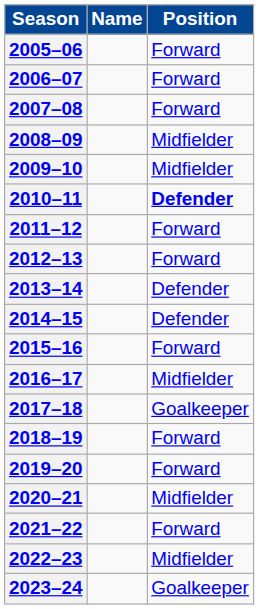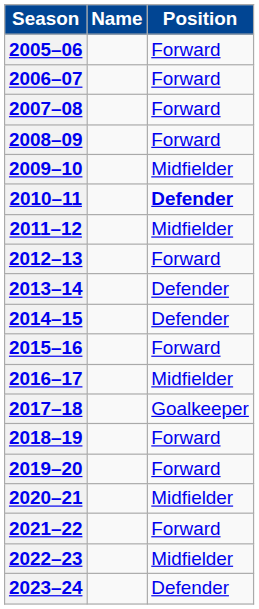 <table class="wikitable sortable">
 <tr>
 <th scope="col" style="background-color:#014593; color:white;;">Season</th>
 <th scope="col" style="background-color:#014593; color:white;;">Name</th>
 <th scope="col" style="background-color:#014593; color:white;;">Position</th>
 </tr>
 <tr>
 <th><a href='#'>2005–06</a></th>
 <td> </td>
 <td><a href='#'>Forward</a></td>
 </tr>
 <tr>
 <th><a href='#'>2006–07</a></th>
 <td> </td>
 <td><a href='#'>Forward</a></td>
 </tr>
 <tr>
 <th><a href='#'>2007–08</a></th>
 <td> </td>
 <td><a href='#'>Forward</a></td>
 </tr>
 <tr>
 <th><a href='#'>2008–09</a></th>
 <td> </td>
-<td><a href='#'>Midfielder</a></td>
+<td><a href='#'>Forward</a></td>
 </tr>
 <tr>
 <th><a href='#'>2009–10</a></th>
 <td> </td>
 <td><a href='#'>Midfielder</a></td>
 </tr>
 <tr>
 <th><a href='#'>2010–11</a></th>
 <td> <strong></strong></td>
 <td><strong><a href='#'>Defender</a></strong></td>
 </tr>
 <tr>
 <th><a href='#'>2011–12</a></th>
 <td> </td>
-<td><a href='#'>Forward</a></td>
+<td><a href='#'>Midfielder</a></td>
 </tr>
 <tr>
 <th><a href='#'>2012–13</a></th>
 <td> </td>
 <td><a href='#'>Forward</a></td>
 </tr>
 <tr>
 <th><a href='#'>2013–14</a></th>
 <td> </td>
 <td><a href='#'>Defender</a></td>
 </tr>
 <tr>
 <th><a href='#'>2014–15</a></th>
 <td> </td>
 <td><a href='#'>Defender</a></td>
 </tr>
 <tr>
 <th><a href='#'>2015–16</a></th>
 <td> </td>
 <td><a href='#'>Forward</a></td>
 </tr>
 <tr>
 <th><a href='#'>2016–17</a></th>
 <td> </td>
 <td><a href='#'>Midfielder</a></td>
 </tr>
 <tr>
 <th><a href='#'>2017–18</a></th>
 <td> <strong></strong></td>
 <td><a href='#'>Goalkeeper</a></td>
 </tr>
 <tr>
 <th><a href='#'>2018–19</a></th>
 <td> </td>
 <td><a href='#'>Forward</a></td>
 </tr>
 <tr>
 <th><a href='#'>2019–20</a></th>
 <td> <strong></strong></td>
 <td><a href='#'>Forward</a></td>
 </tr>
 <tr>
 <th><a href='#'>2020–21</a></th>
 <td> </td>
 <td><a href='#'>Midfielder</a></td>
 </tr>
 <tr>
 <th><a href='#'>2021–22</a></th>
 <td> </td>
 <td><a href='#'>Forward</a></td>
 </tr>
 <tr>
 <th><a href='#'>2022–23</a></th>
 <td> </td>
 <td><a href='#'>Midfielder</a></td>
 </tr>
 <tr>
 <th><a href='#'>2023–24</a></th>
 <td> <strong></strong></td>
-<td><a href='#'>Goalkeeper</a></td>
+<td><a href='#'>Defender</a></td>
 </tr>
 </table>
